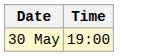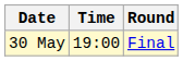 <table class="wikitable">
 <tr>
 <th>Date</th>
 <th>Time</th>
+<th>Round</th>
 </tr>
 <tr style=background:lemonchiffon>
 <td>30 May</td>
 <td>19:00</td>
+<td><a href='#'>Final</a></td>
 </tr>
 </table>
